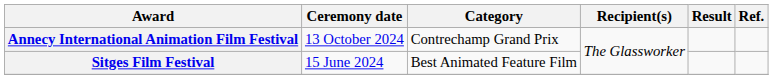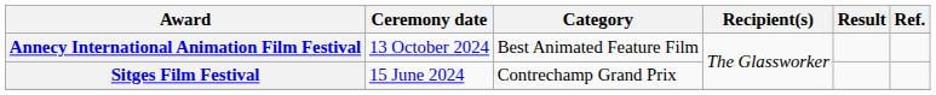 <table class="wikitable sortable plainrowheaders">
 <tr>
 <th scope="col">Award</th>
 <th scope="col">Ceremony date</th>
 <th scope="col">Category</th>
 <th scope="col">Recipient(s)</th>
 <th scope="col">Result</th>
 <th scope="col">Ref.</th>
 </tr>
 <tr>
 <th scope="row"><a href='#'>Annecy International Animation Film Festival</a></th>
 <td><a href='#'>13 October 2024</a></td>
-<td>Contrechamp Grand Prix</td>
+<td>Best Animated Feature Film</td>
 <td rowspan="2"><em>The Glassworker</em></td>
 <td></td>
 <td align="center"></td>
 </tr>
 <tr>
 <th scope="row"><a href='#'>Sitges Film Festival</a></th>
 <td><a href='#'>15 June 2024</a></td>
-<td>Best Animated Feature Film</td>
+<td>Contrechamp Grand Prix</td>
 <td></td>
 <td align="center"></td>
 </tr>
 <tr>
 </tr>
 </table>
